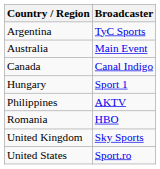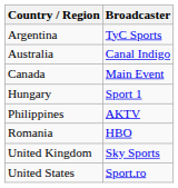 <table class="wikitable collapsible collapsed">
 <tr>
 <th>Country / Region</th>
 <th>Broadcaster</th>
 </tr>
 <tr>
 <td> Argentina</td>
 <td><a href='#'>TyC Sports</a></td>
 </tr>
 <tr>
 <td> Australia</td>
-<td><a href='#'>Main Event</a></td>
+<td><a href='#'>Canal Indigo</a></td>
 </tr>
 <tr>
 <td> Canada</td>
-<td><a href='#'>Canal Indigo</a></td>
+<td><a href='#'>Main Event</a></td>
 </tr>
 <tr>
 <td> Hungary</td>
 <td><a href='#'>Sport 1</a></td>
 </tr>
 <tr>
 <td> Philippines</td>
 <td><a href='#'>AKTV</a></td>
 </tr>
 <tr>
 <td> Romania</td>
 <td><a href='#'>HBO</a></td>
 </tr>
 <tr>
 <td> United Kingdom</td>
 <td><a href='#'>Sky Sports</a></td>
 </tr>
 <tr>
 <td> United States</td>
 <td><a href='#'>Sport.ro</a></td>
 </tr>
 </table>
